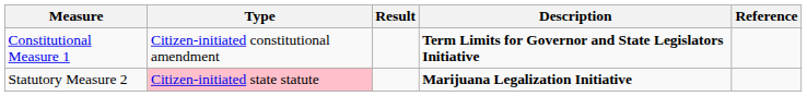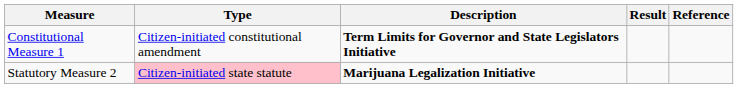 <table class="wikitable">
 <tr>
 <th>Measure</th>
 <th>Type</th>
+<th>Description</th>
 <th>Result</th>
-<th>Description</th>
 <th>Reference</th>
 </tr>
 <tr>
 <td><a href='#'>Constitutional Measure 1</a></td>
 <td><a href='#'>Citizen-initiated</a> constitutional amendment</td>
+<td><strong>Term Limits for Governor and State Legislators Initiative</strong></td>
 <td></td>
-<td><strong>Term Limits for Governor and State Legislators Initiative</strong></td>
 <td></td>
 </tr>
 <tr>
 <td>Statutory Measure 2</td>
 <td style="background: pink;"><a href='#'>Citizen-initiated</a> state statute</td>
+<td><strong>Marijuana Legalization Initiative</strong></td>
 <td></td>
-<td><strong>Marijuana Legalization Initiative</strong></td>
 <td></td>
 </tr>
 </table>
